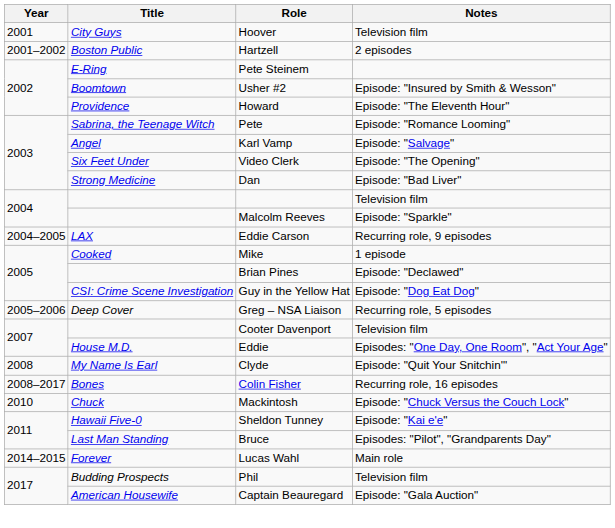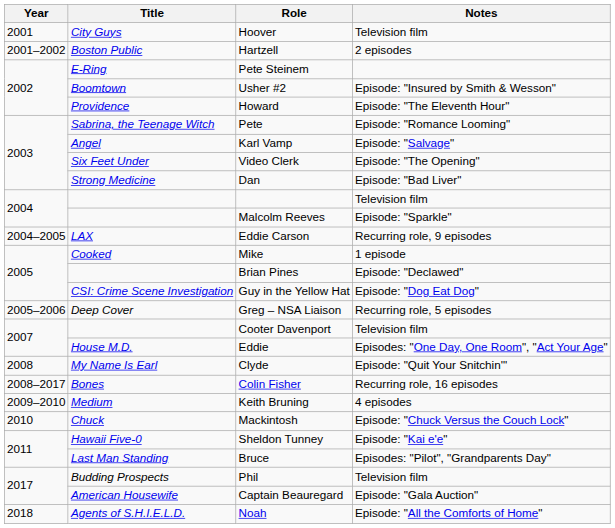 <table class="wikitable sortable">
 <tr>
 <th scope="col">Year</th>
 <th scope="col">Title</th>
 <th scope="col">Role</th>
 <th scope="col" class="unsortable">Notes</th>
 </tr>
 <tr>
 <td>2001</td>
 <td><em><a href='#'>City Guys</a></em></td>
 <td>Hoover</td>
 <td>Television film</td>
 </tr>
 <tr>
 <td>2001–2002</td>
 <td><em><a href='#'>Boston Public</a></em></td>
 <td>Hartzell</td>
 <td>2 episodes</td>
 </tr>
 <tr>
 <td rowspan="3">2002</td>
 <td><em><a href='#'>E-Ring</a></em></td>
 <td>Pete Steinem</td>
 <td></td>
 </tr>
 <tr>
 <td><em><a href='#'>Boomtown</a></em></td>
 <td>Usher #2</td>
 <td>Episode: "Insured by Smith & Wesson"</td>
 </tr>
 <tr>
 <td><em><a href='#'>Providence</a></em></td>
 <td>Howard</td>
 <td>Episode: "The Eleventh Hour"</td>
 </tr>
 <tr>
 <td rowspan="4">2003</td>
 <td><em><a href='#'>Sabrina, the Teenage Witch</a></em></td>
 <td>Pete</td>
 <td>Episode: "Romance Looming"</td>
 </tr>
 <tr>
 <td><em><a href='#'>Angel</a></em></td>
 <td>Karl Vamp</td>
 <td>Episode: "<a href='#'>Salvage</a>"</td>
 </tr>
 <tr>
 <td><em><a href='#'>Six Feet Under</a></em></td>
 <td>Video Clerk</td>
 <td>Episode: "The Opening"</td>
 </tr>
 <tr>
 <td><em><a href='#'>Strong Medicine</a></em></td>
 <td>Dan</td>
 <td>Episode: "Bad Liver"</td>
 </tr>
 <tr>
 <td rowspan="2">2004</td>
 <td><em></em></td>
 <td></td>
 <td>Television film</td>
 </tr>
 <tr>
 <td><em></em></td>
 <td>Malcolm Reeves</td>
 <td>Episode: "Sparkle"</td>
 </tr>
 <tr>
 <td>2004–2005</td>
 <td><em><a href='#'>LAX</a></em></td>
 <td>Eddie Carson</td>
 <td>Recurring role, 9 episodes</td>
 </tr>
 <tr>
 <td rowspan="3">2005</td>
 <td><em><a href='#'>Cooked</a></em></td>
 <td>Mike</td>
 <td>1 episode</td>
 </tr>
 <tr>
 <td><em></em></td>
 <td>Brian Pines</td>
 <td>Episode: "Declawed"</td>
 </tr>
 <tr>
 <td><em><a href='#'>CSI: Crime Scene Investigation</a></em></td>
 <td>Guy in the Yellow Hat</td>
 <td>Episode: "<a href='#'>Dog Eat Dog</a>"</td>
 </tr>
 <tr>
 <td>2005–2006</td>
 <td><em>Deep Cover</em></td>
 <td>Greg – NSA Liaison</td>
 <td>Recurring role, 5 episodes</td>
 </tr>
 <tr>
 <td rowspan="2">2007</td>
 <td><em></em></td>
 <td>Cooter Davenport</td>
 <td>Television film</td>
 </tr>
 <tr>
 <td><em><a href='#'>House M.D.</a></em></td>
 <td>Eddie</td>
 <td>Episodes: "<a href='#'>One Day, One Room</a>", "<a href='#'>Act Your Age</a>"</td>
 </tr>
 <tr>
 <td>2008</td>
 <td><em><a href='#'>My Name Is Earl</a></em></td>
 <td>Clyde</td>
 <td>Episode: "Quit Your Snitchin'"</td>
 </tr>
 <tr>
 <td>2008–2017</td>
 <td><em><a href='#'>Bones</a></em></td>
 <td><a href='#'>Colin Fisher</a></td>
 <td>Recurring role, 16 episodes</td>
 </tr>
 <tr>
+<td>2009–2010</td>
+<td><em><a href='#'>Medium</a></em></td>
+<td>Keith Bruning</td>
+<td>4 episodes</td>
+</tr>
+<tr>
 <td>2010</td>
 <td><em><a href='#'>Chuck</a></em></td>
 <td>Mackintosh</td>
 <td>Episode: "<a href='#'>Chuck Versus the Couch Lock</a>"</td>
 </tr>
 <tr>
 <td rowspan="2">2011</td>
 <td><em><a href='#'>Hawaii Five-0</a></em></td>
 <td>Sheldon Tunney</td>
 <td>Episode: "<a href='#'>Kai e'e</a>"</td>
 </tr>
 <tr>
 <td><em><a href='#'>Last Man Standing</a></em></td>
 <td>Bruce</td>
 <td>Episodes: "Pilot", "Grandparents Day"</td>
 </tr>
 <tr>
-<td>2014–2015</td>
-<td><em><a href='#'>Forever</a></em></td>
-<td>Lucas Wahl</td>
-<td>Main role</td>
-</tr>
-<tr>
 <td rowspan="2">2017</td>
 <td><em>Budding Prospects</em></td>
 <td>Phil</td>
 <td>Television film</td>
 </tr>
 <tr>
 <td><em><a href='#'>American Housewife</a></em></td>
 <td>Captain Beauregard</td>
 <td>Episode: "Gala Auction"</td>
 </tr>
+<tr>
+<td>2018</td>
+<td><em><a href='#'>Agents of S.H.I.E.L.D.</a></em></td>
+<td><a href='#'>Noah</a></td>
+<td>Episode: "<a href='#'>All the Comforts of Home</a>"</td>
+</tr>
 </table>
